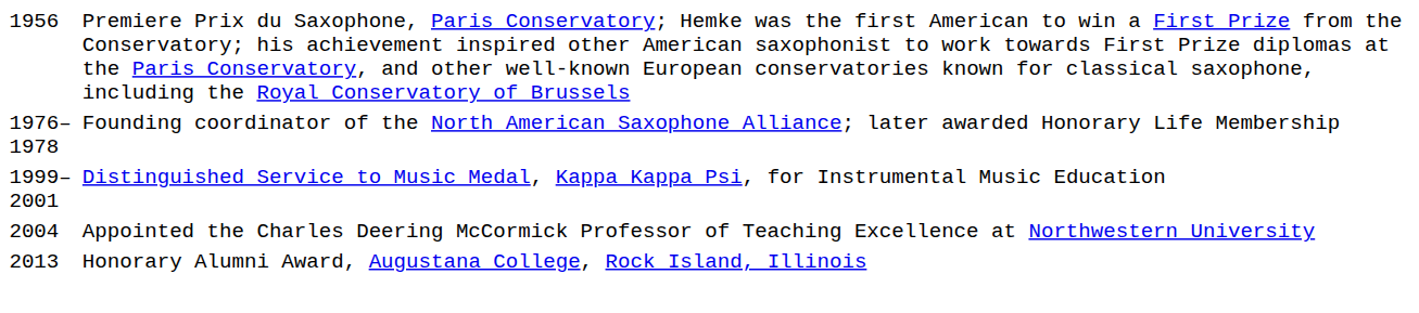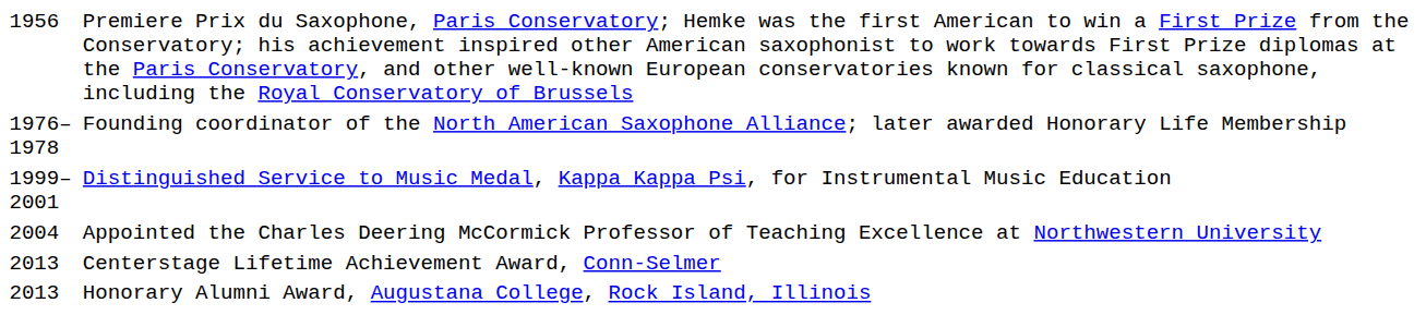 <table valign="top"; border="0" cellpadding="1" style="color:black; background-color: #FFFFFF">
 <tr valign="top">
 <td width="5%" style="text-align:left">1956</td>
 <td width="95%" style="text-align:left">Premiere Prix du Saxophone, <a href='#'>Paris Conservatory</a>; Hemke was the first American to win a <a href='#'>First Prize</a> from the Conservatory; his achievement inspired other American saxophonist to work towards First Prize diplomas at the <a href='#'>Paris Conservatory</a>, and other well-known European conservatories known for classical saxophone, including the <a href='#'>Royal Conservatory of Brussels</a></td>
 </tr>
 <tr valign="top">
 <td width="5%" style="text-align:left">1976–1978</td>
 <td width="95%" style="text-align:left">Founding coordinator of the <a href='#'>North American Saxophone Alliance</a>; later awarded Honorary Life Membership</td>
 </tr>
 <tr valign="top">
 <td width="5%" style="text-align:left">1999–2001</td>
 <td width="95%" style="text-align:left"><a href='#'>Distinguished Service to Music Medal</a>, <a href='#'>Kappa Kappa Psi</a>, for Instrumental Music Education</td>
 </tr>
 <tr valign="top">
 <td width="5%" style="text-align:left">2004</td>
 <td width="95%" style="text-align:left">Appointed the Charles Deering McCormick Professor of Teaching Excellence at <a href='#'>Northwestern University</a></td>
 </tr>
 <tr valign="top">
 <td width="5%" style="text-align:left">2013</td>
+<td width="95%" style="text-align:left">Centerstage Lifetime Achievement Award, <a href='#'>Conn-Selmer</a></td>
+</tr>
+<tr valign="top">
+<td width="5%" style="text-align:left">2013</td>
 <td width="95%" style="text-align:left">Honorary Alumni Award, <a href='#'>Augustana College</a>, <a href='#'>Rock Island, Illinois</a></td>
 </tr>
 </table>
